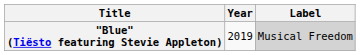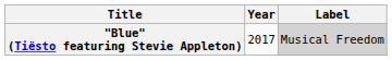 <table class="wikitable plainrowheaders" style="text-align:center;">
 <tr>
 <th scope="col">Title</th>
 <th scope="col">Year</th>
 <th scope="col">Label</th>
 </tr>
 <tr>
 <th scope="row">"Blue"<br><span>(<a href='#'>Tiësto</a> featuring Stevie Appleton)</span></th>
-<td>2019</td>
+<td>2017</td>
 <td style="background: lightgrey;">Musical Freedom</td>
 </tr>
 </table>
